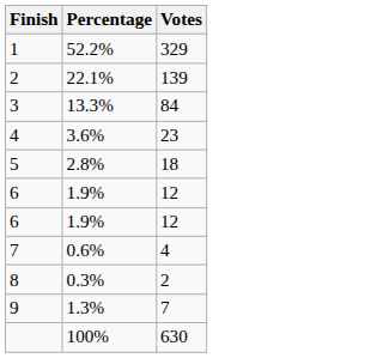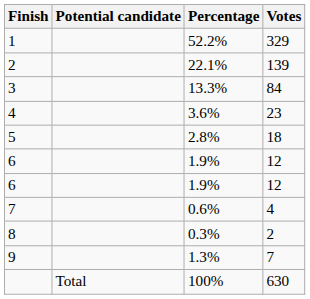 <table class="wikitable sortable">
 <tr>
 <th>Finish</th>
+<th>Potential candidate</th>
 <th>Percentage</th>
 <th>Votes</th>
 </tr>
 <tr>
 <td>1</td>
+<td></td>
 <td>52.2%</td>
 <td>329</td>
 </tr>
 <tr>
 <td>2</td>
+<td></td>
 <td>22.1%</td>
 <td>139</td>
 </tr>
 <tr>
 <td>3</td>
+<td></td>
 <td>13.3%</td>
 <td>84</td>
 </tr>
 <tr>
 <td>4</td>
+<td></td>
 <td>3.6%</td>
 <td>23</td>
 </tr>
 <tr>
 <td>5</td>
+<td></td>
 <td>2.8%</td>
 <td>18</td>
 </tr>
 <tr>
 <td>6</td>
+<td></td>
 <td>1.9%</td>
 <td>12</td>
 </tr>
 <tr>
 <td>6</td>
+<td></td>
 <td>1.9%</td>
 <td>12</td>
 </tr>
 <tr>
 <td>7</td>
+<td></td>
 <td>0.6%</td>
 <td>4</td>
 </tr>
 <tr>
 <td>8</td>
+<td></td>
 <td>0.3%</td>
 <td>2</td>
 </tr>
 <tr>
 <td>9</td>
+<td></td>
 <td>1.3%</td>
 <td>7</td>
 </tr>
 <tr>
 <td></td>
+<td>Total</td>
 <td>100%</td>
 <td>630</td>
 </tr>
 </table>
